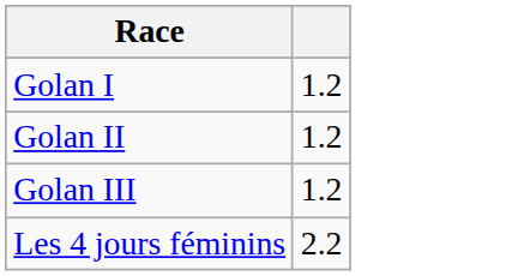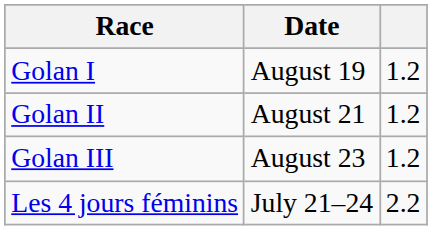 <table class="wikitable sortable">
 <tr>
 <th>Race</th>
+<th>Date</th>
 <th></th>
 </tr>
 <tr>
 <td> <a href='#'>Golan I</a></td>
+<td>August 19</td>
 <td>1.2</td>
 </tr>
 <tr>
 <td> <a href='#'>Golan II</a></td>
+<td>August 21</td>
 <td>1.2</td>
 </tr>
 <tr>
 <td> <a href='#'>Golan III</a></td>
+<td>August 23</td>
 <td>1.2</td>
 </tr>
 <tr>
 <td> <a href='#'>Les 4 jours féminins</a></td>
+<td>July 21–24</td>
 <td>2.2</td>
 </tr>
 </table>
